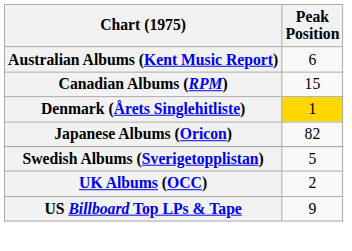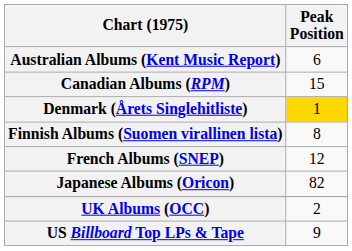 <table class="wikitable sortable plainrowheaders">
 <tr>
 <th scope="col">Chart (1975)</th>
 <th scope="col">Peak<br>Position</th>
 </tr>
 <tr>
 <th scope="row">Australian Albums (<a href='#'>Kent Music Report</a>)</th>
 <td align="center">6</td>
 </tr>
 <tr>
 <th scope="row">Canadian Albums (<em><a href='#'>RPM</a></em>)</th>
 <td align="center">15</td>
 </tr>
 <tr>
 <th scope="row">Denmark (<a href='#'>Årets Singlehitliste</a>)</th>
 <td align="center" style="background: gold;">1</td>
 </tr>
 <tr>
+<th scope="row">Finnish Albums (<a href='#'>Suomen virallinen lista</a>)</th>
+<td align="center">8</td>
+</tr>
+<tr>
+<th scope="row">French Albums (<a href='#'>SNEP</a>)</th>
+<td align="center">12</td>
+</tr>
+<tr>
 <th scope="row">Japanese Albums (<a href='#'>Oricon</a>)</th>
 <td align="center">82</td>
 </tr>
 <tr>
 </tr>
 <tr>
-</tr>
-<tr>
-<th scope="row">Swedish Albums (<a href='#'>Sverigetopplistan</a>)</th>
-<td align="center">5</td>
 </tr>
 <tr>
 <th scope="row"><a href='#'>UK Albums</a> (<a href='#'>OCC</a>)</th>
 <td align="center">2</td>
 </tr>
 <tr>
 <th scope="row">US <a href='#'><em>Billboard</em> Top LPs & Tape</a></th>
 <td align="center">9</td>
 </tr>
 </table>
